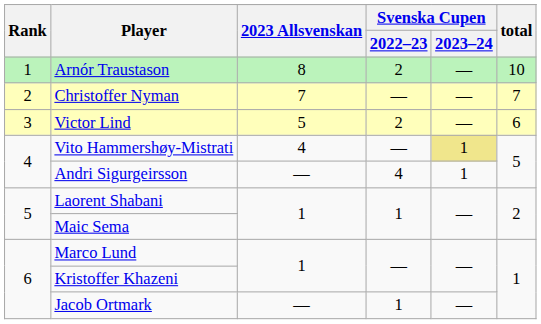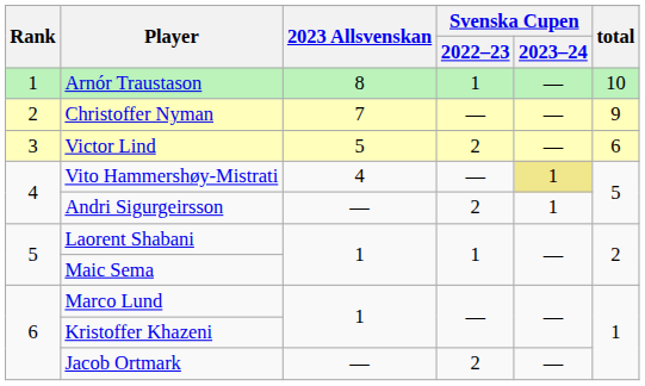 <table class="wikitable" style="text-align:center">
 <tr>
 <th rowspan="3" scope="col">Rank</th>
 <th rowspan="3" scope="col">Player</th>
 </tr>
 <tr>
 <th rowspan="2" scope="col"><a href='#'>2023 Allsvenskan</a></th>
 <th colspan="2" scope="col"><a href='#'>Svenska Cupen</a></th>
 <th rowspan="2" scope="col">total</th>
 </tr>
 <tr>
 <th><a href='#'>2022–23</a></th>
 <th><a href='#'>2023–24</a></th>
 </tr>
 <tr style="background-color:#BBF3BB">
 <td>1</td>
 <td style="text-align: left;"> <a href='#'>Arnór Traustason</a></td>
 <td>8</td>
-<td>2</td>
+<td>1</td>
 <td>—</td>
 <td>10</td>
 </tr>
 <tr style="background-color:#FFFFBB">
 <td>2</td>
 <td style="text-align: left;"> <a href='#'>Christoffer Nyman</a></td>
 <td>7</td>
 <td>—</td>
 <td>—</td>
-<td>7</td>
+<td>9</td>
 </tr>
 <tr style="background-color:#FFFFBB">
 <td>3</td>
 <td style="text-align: left;"> <a href='#'>Victor Lind</a></td>
 <td>5</td>
 <td>2</td>
 <td>—</td>
 <td>6</td>
 </tr>
 <tr>
 <td rowspan="2">4</td>
 <td style="text-align: left;"> <a href='#'>Vito Hammershøy-Mistrati</a></td>
 <td>4</td>
 <td>—</td>
 <td style="background: khaki;">1</td>
 <td rowspan="2">5</td>
 </tr>
 <tr>
 <td style="text-align: left;"> <a href='#'>Andri Sigurgeirsson</a></td>
 <td>—</td>
-<td>4</td>
+<td>2</td>
 <td>1</td>
 </tr>
 <tr>
 <td rowspan="2">5</td>
 <td style="text-align: left;"> <a href='#'>Laorent Shabani</a></td>
 <td rowspan="2">1</td>
 <td rowspan="2">1</td>
 <td rowspan="2">—</td>
 <td rowspan="2">2</td>
 </tr>
 <tr>
 <td style="text-align: left;"> <a href='#'>Maic Sema</a></td>
 </tr>
 <tr>
 <td rowspan="3">6</td>
 <td style="text-align: left;"> <a href='#'>Marco Lund</a></td>
 <td rowspan="2">1</td>
 <td rowspan="2">—</td>
 <td rowspan="2">—</td>
 <td rowspan="3">1</td>
 </tr>
 <tr>
 <td style="text-align: left;"> <a href='#'>Kristoffer Khazeni</a></td>
 </tr>
 <tr>
 <td style="text-align: left;"> <a href='#'>Jacob Ortmark</a></td>
 <td>—</td>
-<td>1</td>
+<td>2</td>
 <td>—</td>
 </tr>
 </table>
